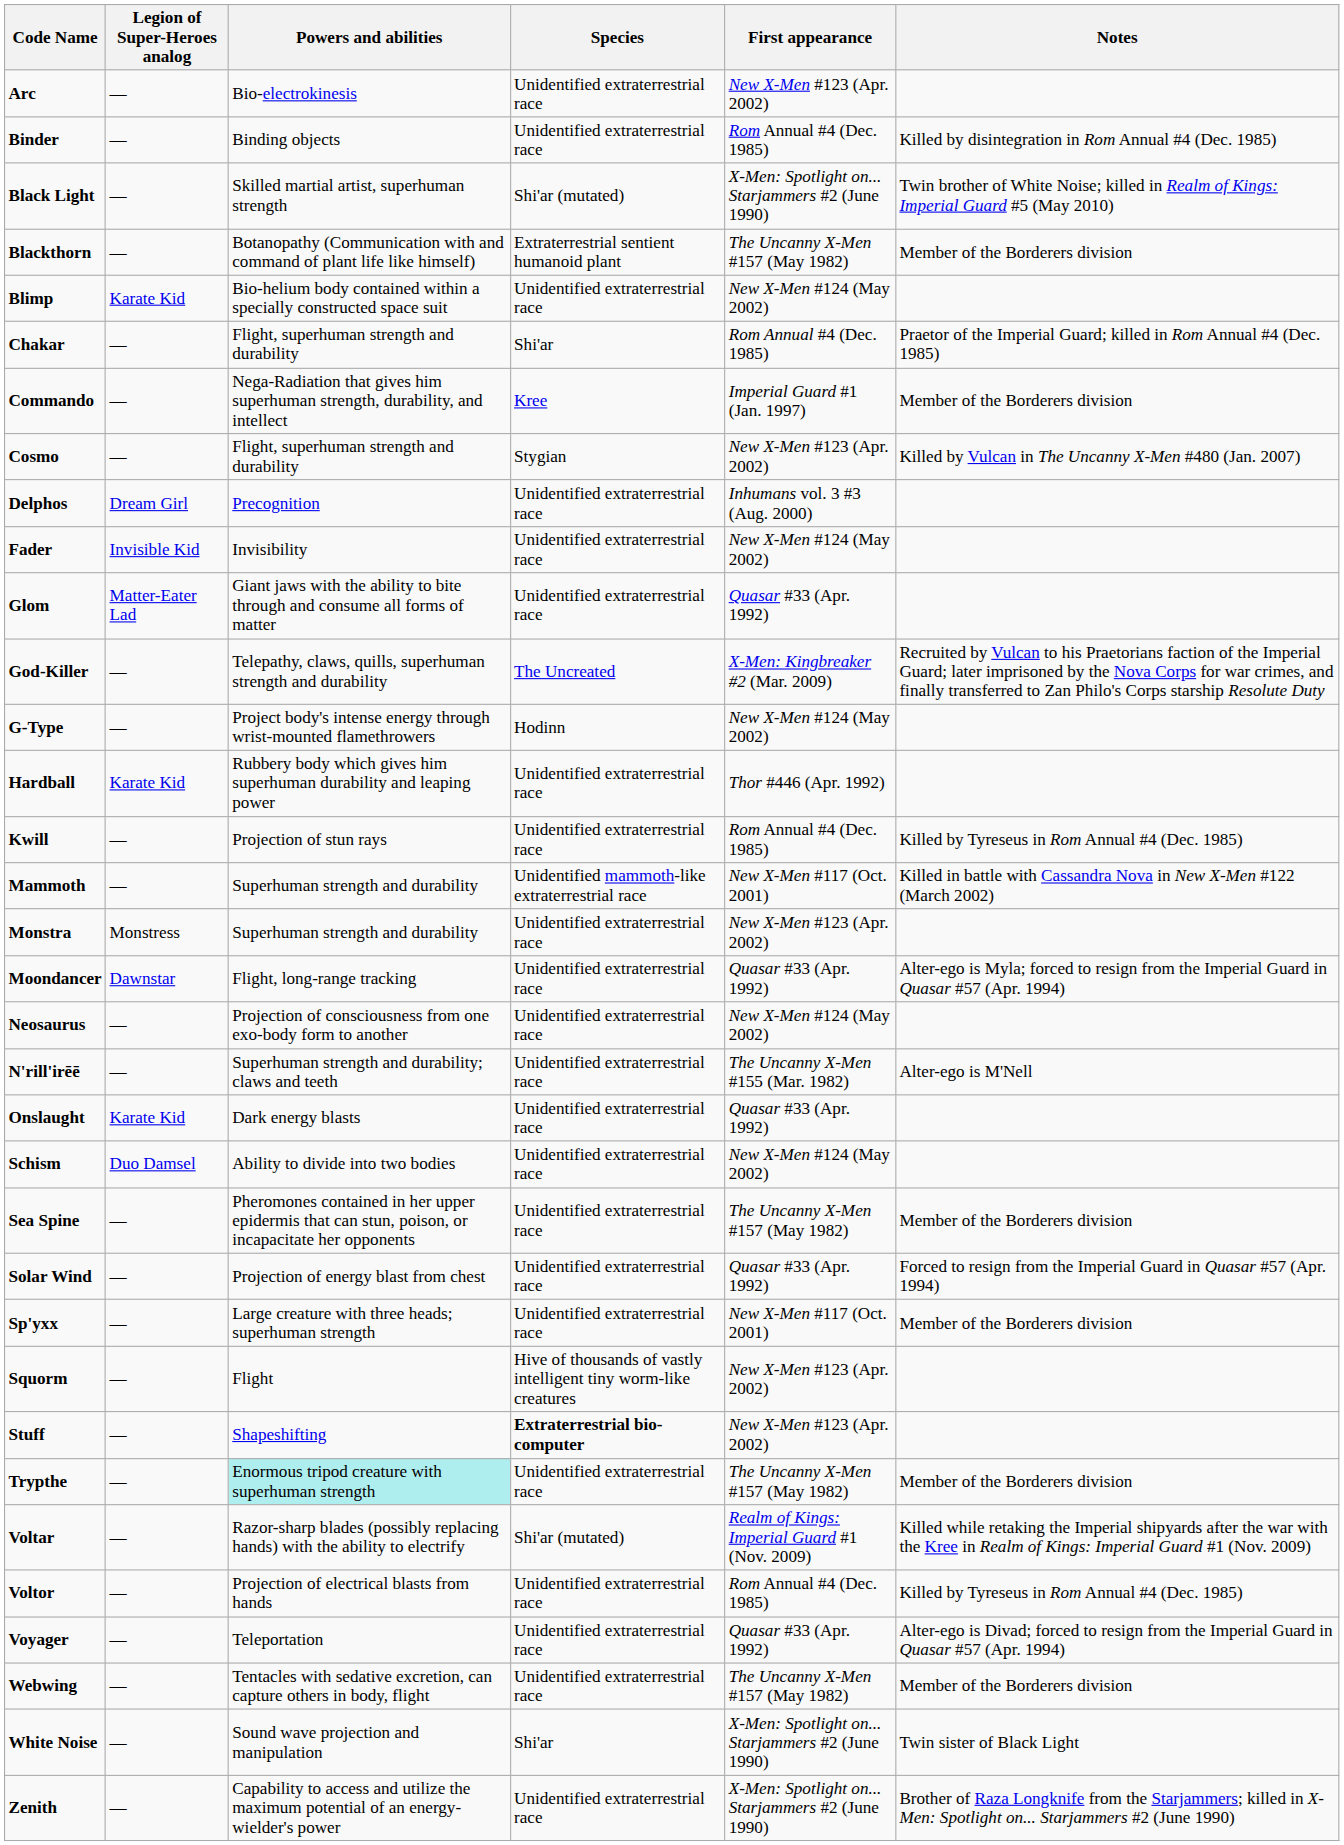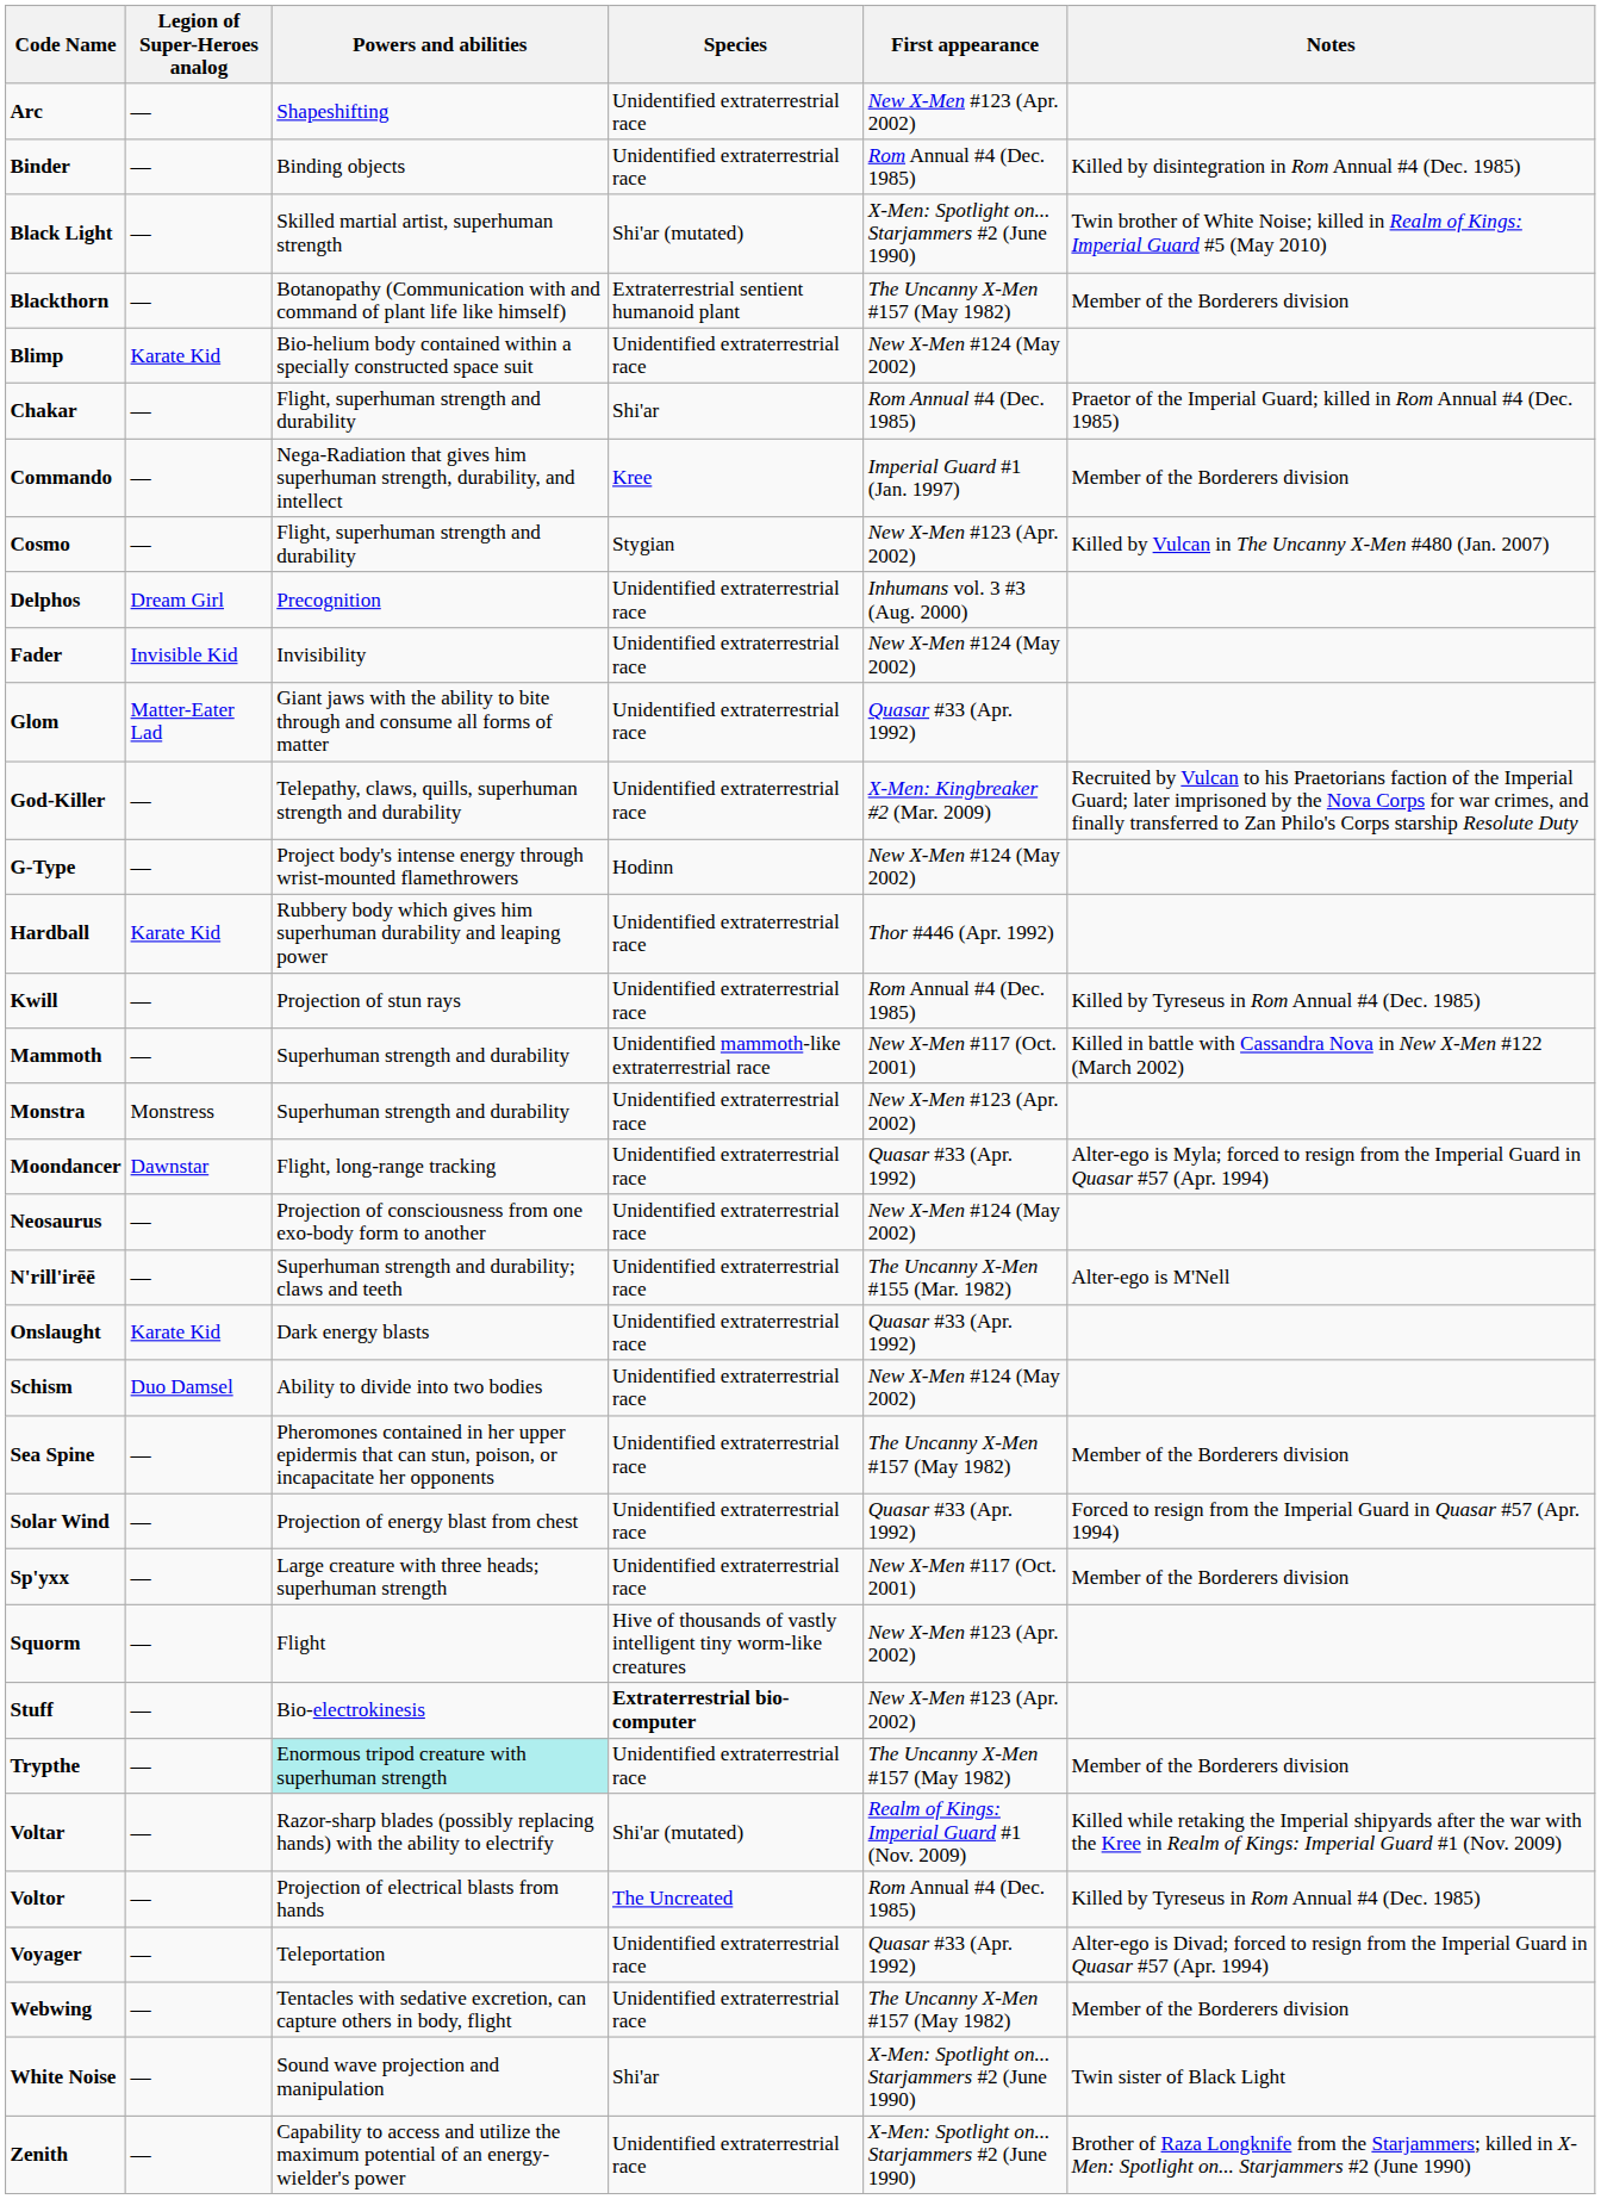 <table class="wikitable sortable">
 <tr>
 <th>Code Name</th>
 <th>Legion of Super-Heroes analog</th>
 <th>Powers and abilities</th>
 <th>Species</th>
 <th>First appearance</th>
 <th>Notes</th>
 </tr>
 <tr>
 <td><strong>Arc</strong></td>
 <td>—</td>
-<td>Bio-<a href='#'>electrokinesis</a></td>
+<td><a href='#'>Shapeshifting</a></td>
 <td>Unidentified extraterrestrial race</td>
 <td><em><a href='#'>New X-Men</a></em> #123 (Apr. 2002)</td>
 <td></td>
 </tr>
 <tr>
 <td><strong>Binder</strong></td>
 <td>—</td>
 <td>Binding objects</td>
 <td>Unidentified extraterrestrial race</td>
 <td><em><a href='#'>Rom</a></em> Annual #4 (Dec. 1985)</td>
 <td>Killed by disintegration in <em>Rom</em> Annual #4 (Dec. 1985)</td>
 </tr>
 <tr>
 <td><strong>Black Light</strong></td>
 <td>—</td>
 <td>Skilled martial artist, superhuman strength</td>
 <td>Shi'ar (mutated)</td>
 <td><em>X-Men: Spotlight on... Starjammers</em> #2 (June 1990)</td>
 <td>Twin brother of White Noise; killed in <em><a href='#'>Realm of Kings: Imperial Guard</a></em> #5 (May 2010)</td>
 </tr>
 <tr>
 <td><strong>Blackthorn</strong></td>
 <td>—</td>
 <td>Botanopathy (Communication with and command of plant life like himself)</td>
 <td>Extraterrestrial sentient humanoid plant</td>
 <td><em>The Uncanny X-Men</em> #157 (May 1982)</td>
 <td>Member of the Borderers division</td>
 </tr>
 <tr>
 <td><strong>Blimp</strong></td>
 <td><a href='#'>Karate Kid</a></td>
 <td>Bio-helium body contained within a specially constructed space suit</td>
 <td>Unidentified extraterrestrial race</td>
 <td><em>New X-Men</em> #124 (May 2002)</td>
 <td></td>
 </tr>
 <tr>
 <td><strong>Chakar</strong></td>
 <td>—</td>
 <td>Flight, superhuman strength and durability</td>
 <td>Shi'ar</td>
 <td><em>Rom Annual</em> #4 (Dec. 1985)</td>
 <td>Praetor of the Imperial Guard; killed in <em>Rom</em> Annual #4 (Dec. 1985)</td>
 </tr>
 <tr>
 <td><strong>Commando</strong></td>
 <td>—</td>
 <td>Nega-Radiation that gives him superhuman strength, durability, and intellect</td>
 <td><a href='#'>Kree</a></td>
 <td><em>Imperial Guard</em> #1 (Jan. 1997)</td>
 <td>Member of the Borderers division</td>
 </tr>
 <tr>
 <td><strong>Cosmo</strong></td>
 <td>—</td>
 <td>Flight, superhuman strength and durability</td>
 <td>Stygian</td>
 <td><em>New X-Men</em> #123 (Apr. 2002)</td>
 <td>Killed by <a href='#'>Vulcan</a> in <em>The Uncanny X-Men</em> #480 (Jan. 2007)</td>
 </tr>
 <tr>
 <td><strong>Delphos</strong></td>
 <td><a href='#'>Dream Girl</a></td>
 <td><a href='#'>Precognition</a></td>
 <td>Unidentified extraterrestrial race</td>
 <td><em>Inhumans</em> vol. 3 #3 (Aug. 2000)</td>
 <td></td>
 </tr>
 <tr>
 <td><strong>Fader</strong></td>
 <td><a href='#'>Invisible Kid</a></td>
 <td>Invisibility</td>
 <td>Unidentified extraterrestrial race</td>
 <td><em>New X-Men</em> #124 (May 2002)</td>
 <td></td>
 </tr>
 <tr>
 <td><strong>Glom</strong></td>
 <td><a href='#'>Matter-Eater Lad</a></td>
 <td>Giant jaws with the ability to bite through and consume all forms of matter</td>
 <td>Unidentified extraterrestrial race</td>
 <td><em><a href='#'>Quasar</a></em> #33 (Apr. 1992)</td>
 <td></td>
 </tr>
 <tr>
 <td><strong>God-Killer</strong></td>
 <td>—</td>
 <td>Telepathy, claws, quills, superhuman strength and durability</td>
-<td><a href='#'>The Uncreated</a></td>
+<td>Unidentified extraterrestrial race</td>
 <td><em><a href='#'>X-Men: Kingbreaker</a> #2</em> (Mar. 2009)</td>
 <td>Recruited by <a href='#'>Vulcan</a> to his Praetorians faction of the Imperial Guard; later imprisoned by the <a href='#'>Nova Corps</a> for war crimes, and finally transferred to Zan Philo's Corps starship <em>Resolute Duty</em></td>
 </tr>
 <tr>
 <td><strong>G-Type</strong></td>
 <td>—</td>
 <td>Project body's intense energy through wrist-mounted flamethrowers</td>
 <td>Hodinn</td>
 <td><em>New X-Men</em> #124 (May 2002)</td>
 <td></td>
 </tr>
 <tr>
 <td><strong>Hardball</strong></td>
 <td><a href='#'>Karate Kid</a></td>
 <td>Rubbery body which gives him superhuman durability and leaping power</td>
 <td>Unidentified extraterrestrial race</td>
 <td><em>Thor</em> #446 (Apr. 1992)</td>
 <td></td>
 </tr>
 <tr>
 <td><strong>Kwill</strong></td>
 <td>—</td>
 <td>Projection of stun rays</td>
 <td>Unidentified extraterrestrial race</td>
 <td><em>Rom</em> Annual #4 (Dec. 1985)</td>
 <td>Killed by Tyreseus in <em>Rom</em> Annual #4 (Dec. 1985)</td>
 </tr>
 <tr>
 <td><strong>Mammoth</strong></td>
 <td>—</td>
 <td>Superhuman strength and durability</td>
 <td>Unidentified <a href='#'>mammoth</a>-like extraterrestrial race</td>
 <td><em>New X-Men</em> #117 (Oct. 2001)</td>
 <td>Killed in battle with <a href='#'>Cassandra Nova</a> in <em>New X-Men</em> #122 (March 2002)</td>
 </tr>
 <tr>
 <td><strong>Monstra</strong></td>
 <td>Monstress</td>
 <td>Superhuman strength and durability</td>
 <td>Unidentified extraterrestrial race</td>
 <td><em>New X-Men</em> #123 (Apr. 2002)</td>
 <td></td>
 </tr>
 <tr>
 <td><strong>Moondancer</strong></td>
 <td><a href='#'>Dawnstar</a></td>
 <td>Flight, long-range tracking</td>
 <td>Unidentified extraterrestrial race</td>
 <td><em>Quasar</em> #33 (Apr. 1992)</td>
 <td>Alter-ego is Myla; forced to resign from the Imperial Guard in <em>Quasar</em> #57 (Apr. 1994)</td>
 </tr>
 <tr>
 <td><strong>Neosaurus</strong></td>
 <td>—</td>
 <td>Projection of consciousness from one exo-body form to another</td>
 <td>Unidentified extraterrestrial race</td>
 <td><em>New X-Men</em> #124 (May 2002)</td>
 <td></td>
 </tr>
 <tr>
 <td><strong>N'rill'irēē</strong></td>
 <td>—</td>
 <td>Superhuman strength and durability; claws and teeth</td>
 <td>Unidentified extraterrestrial race</td>
 <td><em>The Uncanny X-Men</em> #155 (Mar. 1982)</td>
 <td>Alter-ego is M'Nell</td>
 </tr>
 <tr>
 <td><strong>Onslaught</strong></td>
 <td><a href='#'>Karate Kid</a></td>
 <td>Dark energy blasts</td>
 <td>Unidentified extraterrestrial race</td>
 <td><em>Quasar</em> #33 (Apr. 1992)</td>
 <td></td>
 </tr>
 <tr>
 <td><strong>Schism</strong></td>
 <td><a href='#'>Duo Damsel</a></td>
 <td>Ability to divide into two bodies</td>
 <td>Unidentified extraterrestrial race</td>
 <td><em>New X-Men</em> #124 (May 2002)</td>
 <td></td>
 </tr>
 <tr>
 <td><strong>Sea Spine</strong></td>
 <td>—</td>
 <td>Pheromones contained in her upper epidermis that can stun, poison, or incapacitate her opponents</td>
 <td>Unidentified extraterrestrial race</td>
 <td><em>The Uncanny X-Men</em> #157 (May 1982)</td>
 <td>Member of the Borderers division</td>
 </tr>
 <tr>
 <td><strong>Solar Wind</strong></td>
 <td>—</td>
 <td>Projection of energy blast from chest</td>
 <td>Unidentified extraterrestrial race</td>
 <td><em>Quasar</em> #33 (Apr. 1992)</td>
 <td>Forced to resign from the Imperial Guard in <em>Quasar</em> #57 (Apr. 1994)</td>
 </tr>
 <tr>
 <td><strong>Sp'yxx</strong></td>
 <td>—</td>
 <td>Large creature with three heads; superhuman strength</td>
 <td>Unidentified extraterrestrial race</td>
 <td><em>New X-Men</em> #117 (Oct. 2001)</td>
 <td>Member of the Borderers division</td>
 </tr>
 <tr>
 <td><strong>Squorm</strong></td>
 <td>—</td>
 <td>Flight</td>
 <td>Hive of thousands of vastly intelligent tiny worm-like creatures</td>
 <td><em>New X-Men</em> #123 (Apr. 2002)</td>
 <td></td>
 </tr>
 <tr>
 <td><strong>Stuff</strong></td>
 <td>—</td>
-<td><a href='#'>Shapeshifting</a></td>
+<td>Bio-<a href='#'>electrokinesis</a></td>
 <td><strong>Extraterrestrial bio-computer</strong></td>
 <td><em>New X-Men</em> #123 (Apr. 2002)</td>
 <td></td>
 </tr>
 <tr>
 <td><strong>Trypthe</strong></td>
 <td>—</td>
 <td style="background: paleturquoise;">Enormous tripod creature with superhuman strength</td>
 <td>Unidentified extraterrestrial race</td>
 <td><em>The Uncanny X-Men</em> #157 (May 1982)</td>
 <td>Member of the Borderers division</td>
 </tr>
 <tr>
 <td><strong>Voltar</strong></td>
 <td>—</td>
 <td>Razor-sharp blades (possibly replacing hands) with the ability to electrify</td>
 <td>Shi'ar (mutated)</td>
 <td><em><a href='#'>Realm of Kings: Imperial Guard</a></em> #1 (Nov. 2009)</td>
 <td>Killed while retaking the Imperial shipyards after the war with the <a href='#'>Kree</a> in <em>Realm of Kings: Imperial Guard</em> #1 (Nov. 2009)</td>
 </tr>
 <tr>
 <td><strong>Voltor</strong></td>
 <td>—</td>
 <td>Projection of electrical blasts from hands</td>
-<td>Unidentified extraterrestrial race</td>
+<td><a href='#'>The Uncreated</a></td>
 <td><em>Rom</em> Annual #4 (Dec. 1985)</td>
 <td>Killed by Tyreseus in <em>Rom</em> Annual #4 (Dec. 1985)</td>
 </tr>
 <tr>
 <td><strong>Voyager</strong></td>
 <td>—</td>
 <td>Teleportation</td>
 <td>Unidentified extraterrestrial race</td>
 <td><em>Quasar</em> #33 (Apr. 1992)</td>
 <td>Alter-ego is Divad; forced to resign from the Imperial Guard in <em>Quasar</em> #57 (Apr. 1994)</td>
 </tr>
 <tr>
 <td><strong>Webwing</strong></td>
 <td>—</td>
 <td>Tentacles with sedative excretion, can capture others in body, flight</td>
 <td>Unidentified extraterrestrial race</td>
 <td><em>The Uncanny X-Men</em> #157 (May 1982)</td>
 <td>Member of the Borderers division</td>
 </tr>
 <tr>
 <td><strong>White Noise</strong></td>
 <td>—</td>
 <td>Sound wave projection and manipulation</td>
 <td>Shi'ar</td>
 <td><em>X-Men: Spotlight on... Starjammers</em> #2 (June 1990)</td>
 <td>Twin sister of Black Light</td>
 </tr>
 <tr>
 <td><strong>Zenith</strong></td>
 <td>—</td>
 <td>Capability to access and utilize the maximum potential of an energy-wielder's power</td>
 <td>Unidentified extraterrestrial race</td>
 <td><em>X-Men: Spotlight on... Starjammers</em> #2 (June 1990)</td>
 <td>Brother of <a href='#'>Raza Longknife</a> from the <a href='#'>Starjammers</a>; killed in <em>X-Men: Spotlight on... Starjammers</em> #2 (June 1990)</td>
 </tr>
 <tr>
 </tr>
 </table>
